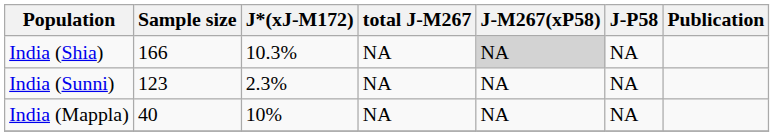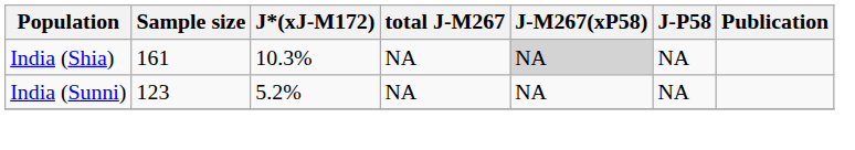 <table class="wikitable sortable mw-collapsible">
 <tr>
 <th>Population</th>
 <th>Sample size</th>
 <th>J*(xJ-M172)</th>
 <th>total J-M267</th>
 <th>J-M267(xP58)</th>
 <th>J-P58</th>
 <th>Publication</th>
 </tr>
 <tr>
 <td><a href='#'>India</a> (<a href='#'>Shia</a>)</td>
-<td>166</td>
+<td>161</td>
 <td>10.3%</td>
 <td>NA</td>
 <td style="background: lightgrey;">NA</td>
 <td>NA</td>
 <td></td>
 </tr>
 <tr>
 <td><a href='#'>India</a> (<a href='#'>Sunni</a>)</td>
 <td>123</td>
-<td>2.3%</td>
-<td>NA</td>
-<td>NA</td>
-<td>NA</td>
-<td></td>
-</tr>
-<tr>
-<td><a href='#'>India</a> (Mappla)</td>
-<td>40</td>
-<td>10%</td>
+<td>5.2%</td>
 <td>NA</td>
 <td>NA</td>
 <td>NA</td>
 <td></td>
 </tr>
 <tr>
 </tr>
 </table>
